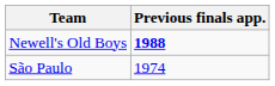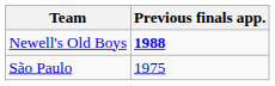 <table class="wikitable">
 <tr>
 <th>Team</th>
 <th>Previous finals app.</th>
 </tr>
 <tr>
 <td> <a href='#'>Newell's Old Boys</a></td>
 <td><strong><a href='#'>1988</a></strong></td>
 </tr>
 <tr>
 <td> <a href='#'>São Paulo</a></td>
-<td><a href='#'>1974</a></td>
+<td><a href='#'>1975</a></td>
 </tr>
 </table>
